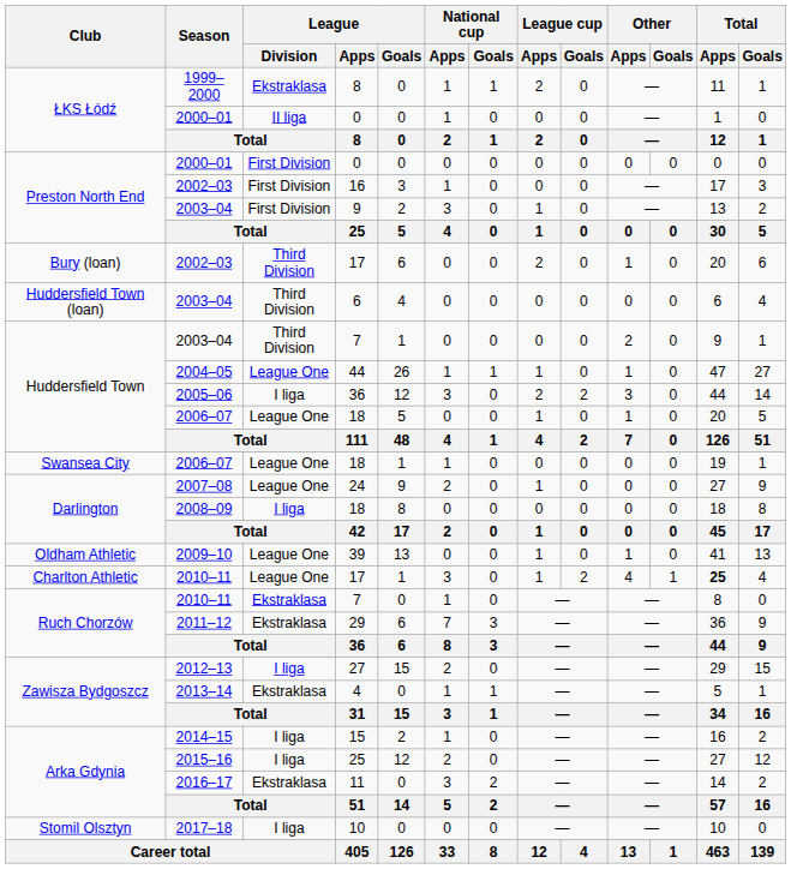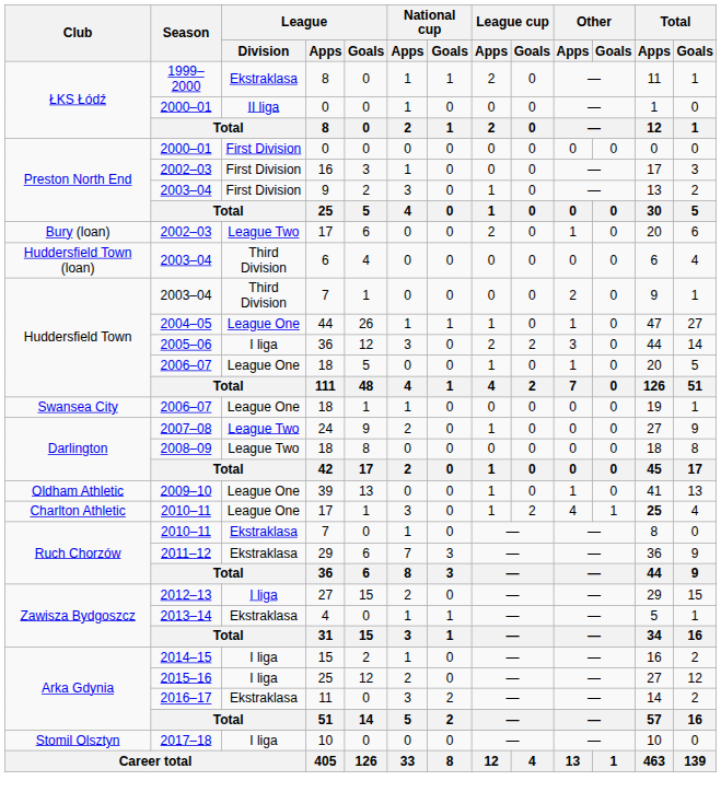 <table class="wikitable" style="text-align:center">
 <tr>
 <th rowspan="2">Club</th>
 <th rowspan="2">Season</th>
 <th colspan="3">League</th>
 <th colspan="2">National cup</th>
 <th colspan="2">League cup</th>
 <th colspan="2">Other</th>
 <th colspan="2">Total</th>
 </tr>
 <tr>
 <th>Division</th>
 <th>Apps</th>
 <th>Goals</th>
 <th>Apps</th>
 <th>Goals</th>
 <th>Apps</th>
 <th>Goals</th>
 <th>Apps</th>
 <th>Goals</th>
 <th>Apps</th>
 <th>Goals</th>
 </tr>
 <tr>
 <td rowspan="3"><a href='#'>ŁKS Łódź</a></td>
 <td><a href='#'>1999–2000</a></td>
 <td><a href='#'>Ekstraklasa</a></td>
 <td>8</td>
 <td>0</td>
 <td>1</td>
 <td>1</td>
 <td>2</td>
 <td>0</td>
 <td colspan="2">—</td>
 <td>11</td>
 <td>1</td>
 </tr>
 <tr>
 <td><a href='#'>2000–01</a></td>
 <td><a href='#'>II liga</a></td>
 <td>0</td>
 <td>0</td>
 <td>1</td>
 <td>0</td>
 <td>0</td>
 <td>0</td>
 <td colspan="2">—</td>
 <td>1</td>
 <td>0</td>
 </tr>
 <tr>
 <th colspan="2">Total</th>
 <th>8</th>
 <th>0</th>
 <th>2</th>
 <th>1</th>
 <th>2</th>
 <th>0</th>
 <th colspan="2">—</th>
 <th>12</th>
 <th>1</th>
 </tr>
 <tr>
 <td rowspan="4"><a href='#'>Preston North End</a></td>
 <td><a href='#'>2000–01</a></td>
 <td><a href='#'>First Division</a></td>
 <td>0</td>
 <td>0</td>
 <td>0</td>
 <td>0</td>
 <td>0</td>
 <td>0</td>
 <td>0</td>
 <td>0</td>
 <td>0</td>
 <td>0</td>
 </tr>
 <tr>
 <td><a href='#'>2002–03</a></td>
 <td>First Division</td>
 <td>16</td>
 <td>3</td>
 <td>1</td>
 <td>0</td>
 <td>0</td>
 <td>0</td>
 <td colspan="2">—</td>
 <td>17</td>
 <td>3</td>
 </tr>
 <tr>
 <td><a href='#'>2003–04</a></td>
 <td>First Division</td>
 <td>9</td>
 <td>2</td>
 <td>3</td>
 <td>0</td>
 <td>1</td>
 <td>0</td>
 <td colspan="2">—</td>
 <td>13</td>
 <td>2</td>
 </tr>
 <tr>
 <th colspan="2">Total</th>
 <th>25</th>
 <th>5</th>
 <th>4</th>
 <th>0</th>
 <th>1</th>
 <th>0</th>
 <th>0</th>
 <th>0</th>
 <th>30</th>
 <th>5</th>
 </tr>
 <tr>
 <td><a href='#'>Bury</a> (loan)</td>
 <td><a href='#'>2002–03</a></td>
-<td><a href='#'>Third Division</a></td>
+<td><a href='#'>League Two</a></td>
 <td>17</td>
 <td>6</td>
 <td>0</td>
 <td>0</td>
 <td>2</td>
 <td>0</td>
 <td>1</td>
 <td>0</td>
 <td>20</td>
 <td>6</td>
 </tr>
 <tr>
 <td><a href='#'>Huddersfield Town</a> (loan)</td>
 <td><a href='#'>2003–04</a></td>
 <td>Third Division</td>
 <td>6</td>
 <td>4</td>
 <td>0</td>
 <td>0</td>
 <td>0</td>
 <td>0</td>
 <td>0</td>
 <td>0</td>
 <td>6</td>
 <td>4</td>
 </tr>
 <tr>
 <td rowspan="5">Huddersfield Town</td>
 <td>2003–04</td>
 <td>Third Division</td>
 <td>7</td>
 <td>1</td>
 <td>0</td>
 <td>0</td>
 <td>0</td>
 <td>0</td>
 <td>2</td>
 <td>0</td>
 <td>9</td>
 <td>1</td>
 </tr>
 <tr>
 <td><a href='#'>2004–05</a></td>
 <td><a href='#'>League One</a></td>
 <td>44</td>
 <td>26</td>
 <td>1</td>
 <td>1</td>
 <td>1</td>
 <td>0</td>
 <td>1</td>
 <td>0</td>
 <td>47</td>
 <td>27</td>
 </tr>
 <tr>
 <td><a href='#'>2005–06</a></td>
 <td>I liga</td>
 <td>36</td>
 <td>12</td>
 <td>3</td>
 <td>0</td>
 <td>2</td>
 <td>2</td>
 <td>3</td>
 <td>0</td>
 <td>44</td>
 <td>14</td>
 </tr>
 <tr>
 <td><a href='#'>2006–07</a></td>
 <td>League One</td>
 <td>18</td>
 <td>5</td>
 <td>0</td>
 <td>0</td>
 <td>1</td>
 <td>0</td>
 <td>1</td>
 <td>0</td>
 <td>20</td>
 <td>5</td>
 </tr>
 <tr>
 <th colspan="2">Total</th>
 <th>111</th>
 <th>48</th>
 <th>4</th>
 <th>1</th>
 <th>4</th>
 <th>2</th>
 <th>7</th>
 <th>0</th>
 <th>126</th>
 <th>51</th>
 </tr>
 <tr>
 <td><a href='#'>Swansea City</a></td>
 <td><a href='#'>2006–07</a></td>
 <td>League One</td>
 <td>18</td>
 <td>1</td>
 <td>1</td>
 <td>0</td>
 <td>0</td>
 <td>0</td>
 <td>0</td>
 <td>0</td>
 <td>19</td>
 <td>1</td>
 </tr>
 <tr>
 <td rowspan="3"><a href='#'>Darlington</a></td>
 <td><a href='#'>2007–08</a></td>
-<td>League One</td>
+<td><a href='#'>League Two</a></td>
 <td>24</td>
 <td>9</td>
 <td>2</td>
 <td>0</td>
 <td>1</td>
 <td>0</td>
 <td>0</td>
 <td>0</td>
 <td>27</td>
 <td>9</td>
 </tr>
 <tr>
 <td><a href='#'>2008–09</a></td>
-<td><a href='#'>I liga</a></td>
+<td>League Two</td>
 <td>18</td>
 <td>8</td>
 <td>0</td>
 <td>0</td>
 <td>0</td>
 <td>0</td>
 <td>0</td>
 <td>0</td>
 <td>18</td>
 <td>8</td>
 </tr>
 <tr>
 <th colspan="2">Total</th>
 <th>42</th>
 <th>17</th>
 <th>2</th>
 <th>0</th>
 <th>1</th>
 <th>0</th>
 <th>0</th>
 <th>0</th>
 <th>45</th>
 <th>17</th>
 </tr>
 <tr>
 <td><a href='#'>Oldham Athletic</a></td>
 <td><a href='#'>2009–10</a></td>
 <td>League One</td>
 <td>39</td>
 <td>13</td>
 <td>0</td>
 <td>0</td>
 <td>1</td>
 <td>0</td>
 <td>1</td>
 <td>0</td>
 <td>41</td>
 <td>13</td>
 </tr>
 <tr>
 <td><a href='#'>Charlton Athletic</a></td>
 <td><a href='#'>2010–11</a></td>
 <td>League One</td>
 <td>17</td>
 <td>1</td>
 <td>3</td>
 <td>0</td>
 <td>1</td>
 <td>2</td>
 <td>4</td>
 <td>1</td>
 <td><strong>25</strong></td>
 <td>4</td>
 </tr>
 <tr>
 <td rowspan="3"><a href='#'>Ruch Chorzów</a></td>
 <td><a href='#'>2010–11</a></td>
 <td><a href='#'>Ekstraklasa</a></td>
 <td>7</td>
 <td>0</td>
 <td>1</td>
 <td>0</td>
 <td colspan="2">—</td>
 <td colspan="2">—</td>
 <td>8</td>
 <td>0</td>
 </tr>
 <tr>
 <td><a href='#'>2011–12</a></td>
 <td>Ekstraklasa</td>
 <td>29</td>
 <td>6</td>
 <td>7</td>
 <td>3</td>
 <td colspan="2">—</td>
 <td colspan="2">—</td>
 <td>36</td>
 <td>9</td>
 </tr>
 <tr>
 <th colspan="2">Total</th>
 <th>36</th>
 <th>6</th>
 <th>8</th>
 <th>3</th>
 <th colspan="2">—</th>
 <th colspan="2">—</th>
 <th>44</th>
 <th>9</th>
 </tr>
 <tr>
 <td rowspan="3"><a href='#'>Zawisza Bydgoszcz</a></td>
 <td><a href='#'>2012–13</a></td>
 <td><a href='#'>I liga</a></td>
 <td>27</td>
 <td>15</td>
 <td>2</td>
 <td>0</td>
 <td colspan="2">—</td>
 <td colspan="2">—</td>
 <td>29</td>
 <td>15</td>
 </tr>
 <tr>
 <td><a href='#'>2013–14</a></td>
 <td>Ekstraklasa</td>
 <td>4</td>
 <td>0</td>
 <td>1</td>
 <td>1</td>
 <td colspan="2">—</td>
 <td colspan="2">—</td>
 <td>5</td>
 <td>1</td>
 </tr>
 <tr>
 <th colspan="2">Total</th>
 <th>31</th>
 <th>15</th>
 <th>3</th>
 <th>1</th>
 <th colspan="2">—</th>
 <th colspan="2">—</th>
 <th>34</th>
 <th>16</th>
 </tr>
 <tr>
 <td rowspan="4"><a href='#'>Arka Gdynia</a></td>
 <td><a href='#'>2014–15</a></td>
 <td>I liga</td>
 <td>15</td>
 <td>2</td>
 <td>1</td>
 <td>0</td>
 <td colspan="2">—</td>
 <td colspan="2">—</td>
 <td>16</td>
 <td>2</td>
 </tr>
 <tr>
 <td><a href='#'>2015–16</a></td>
 <td>I liga</td>
 <td>25</td>
 <td>12</td>
 <td>2</td>
 <td>0</td>
 <td colspan="2">—</td>
 <td colspan="2">—</td>
 <td>27</td>
 <td>12</td>
 </tr>
 <tr>
 <td><a href='#'>2016–17</a></td>
 <td>Ekstraklasa</td>
 <td>11</td>
 <td>0</td>
 <td>3</td>
 <td>2</td>
 <td colspan="2">—</td>
 <td colspan="2">—</td>
 <td>14</td>
 <td>2</td>
 </tr>
 <tr>
 <th colspan="2">Total</th>
 <th>51</th>
 <th>14</th>
 <th>5</th>
 <th>2</th>
 <th colspan="2">—</th>
 <th colspan="2">—</th>
 <th>57</th>
 <th>16</th>
 </tr>
 <tr>
 <td><a href='#'>Stomil Olsztyn</a></td>
 <td><a href='#'>2017–18</a></td>
 <td>I liga</td>
 <td>10</td>
 <td>0</td>
 <td>0</td>
 <td>0</td>
 <td colspan="2">—</td>
 <td colspan="2">—</td>
 <td>10</td>
 <td>0</td>
 </tr>
 <tr>
 <th colspan="3">Career total</th>
 <th>405</th>
 <th>126</th>
 <th>33</th>
 <th>8</th>
 <th>12</th>
 <th>4</th>
 <th>13</th>
 <th>1</th>
 <th>463</th>
 <th>139</th>
 </tr>
 </table>
